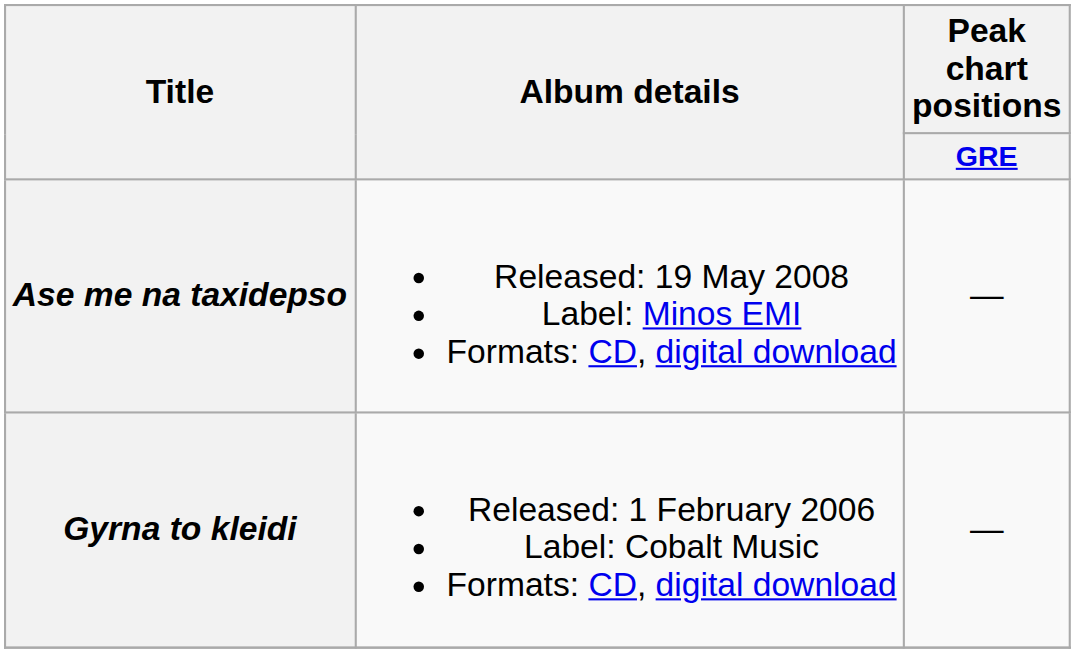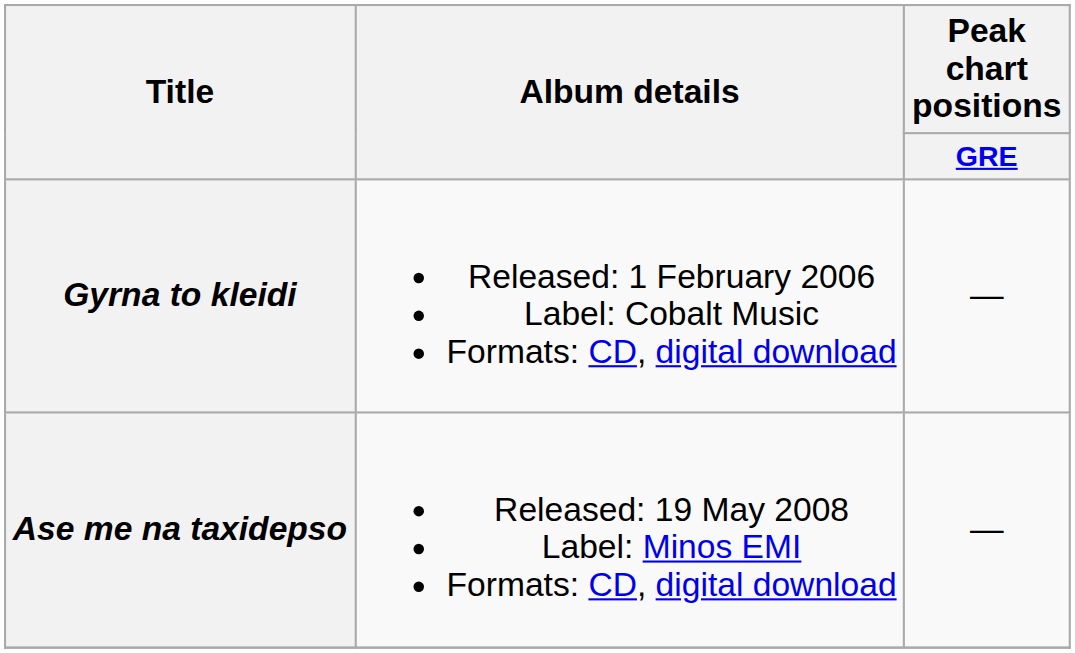 <table class="wikitable plainrowheaders" style="text-align:center;">
 <tr>
 <th scope="col" rowspan="2">Title</th>
 <th scope="col" rowspan="2">Album details</th>
 <th scope="col" colspan="1">Peak chart positions</th>
 </tr>
 <tr>
 <th scope="col" style="width:3em;font-size:85%;"><a href='#'>GRE</a></th>
 </tr>
 <tr>
+<th scope="row"><em>Gyrna to kleidi</em></th>
+<td><br><ul><li>Released: 1 February 2006</li><li>Label: Cobalt Music</li><li>Formats: <a href='#'>CD</a>, <a href='#'>digital download</a></li></ul></td>
+<td>—</td>
+</tr>
+<tr>
 <th scope="row"><em>Ase me na taxidepso</em></th>
 <td><br><ul><li>Released: 19 May 2008</li><li>Label: <a href='#'>Minos EMI</a></li><li>Formats: <a href='#'>CD</a>, <a href='#'>digital download</a></li></ul></td>
 <td>—</td>
 </tr>
 <tr>
-<th scope="row"><em>Gyrna to kleidi</em></th>
-<td><br><ul><li>Released: 1 February 2006</li><li>Label: Cobalt Music</li><li>Formats: <a href='#'>CD</a>, <a href='#'>digital download</a></li></ul></td>
-<td>—</td>
-</tr>
-<tr>
 </tr>
 </table>
